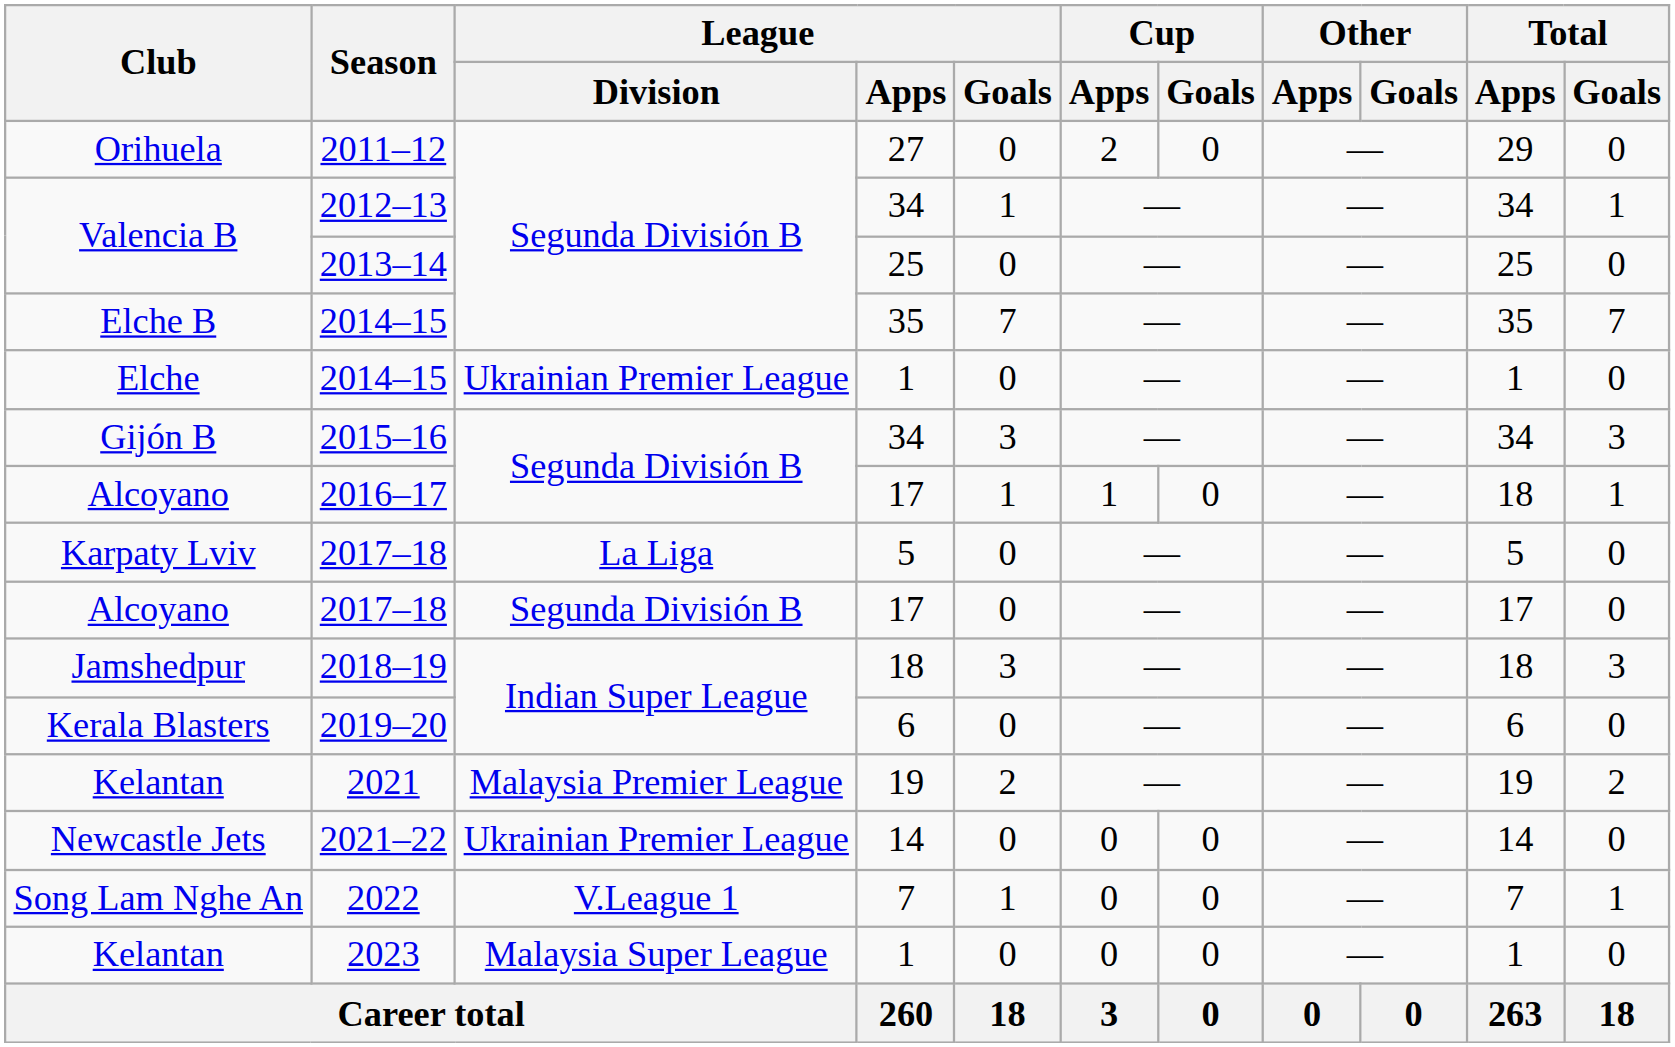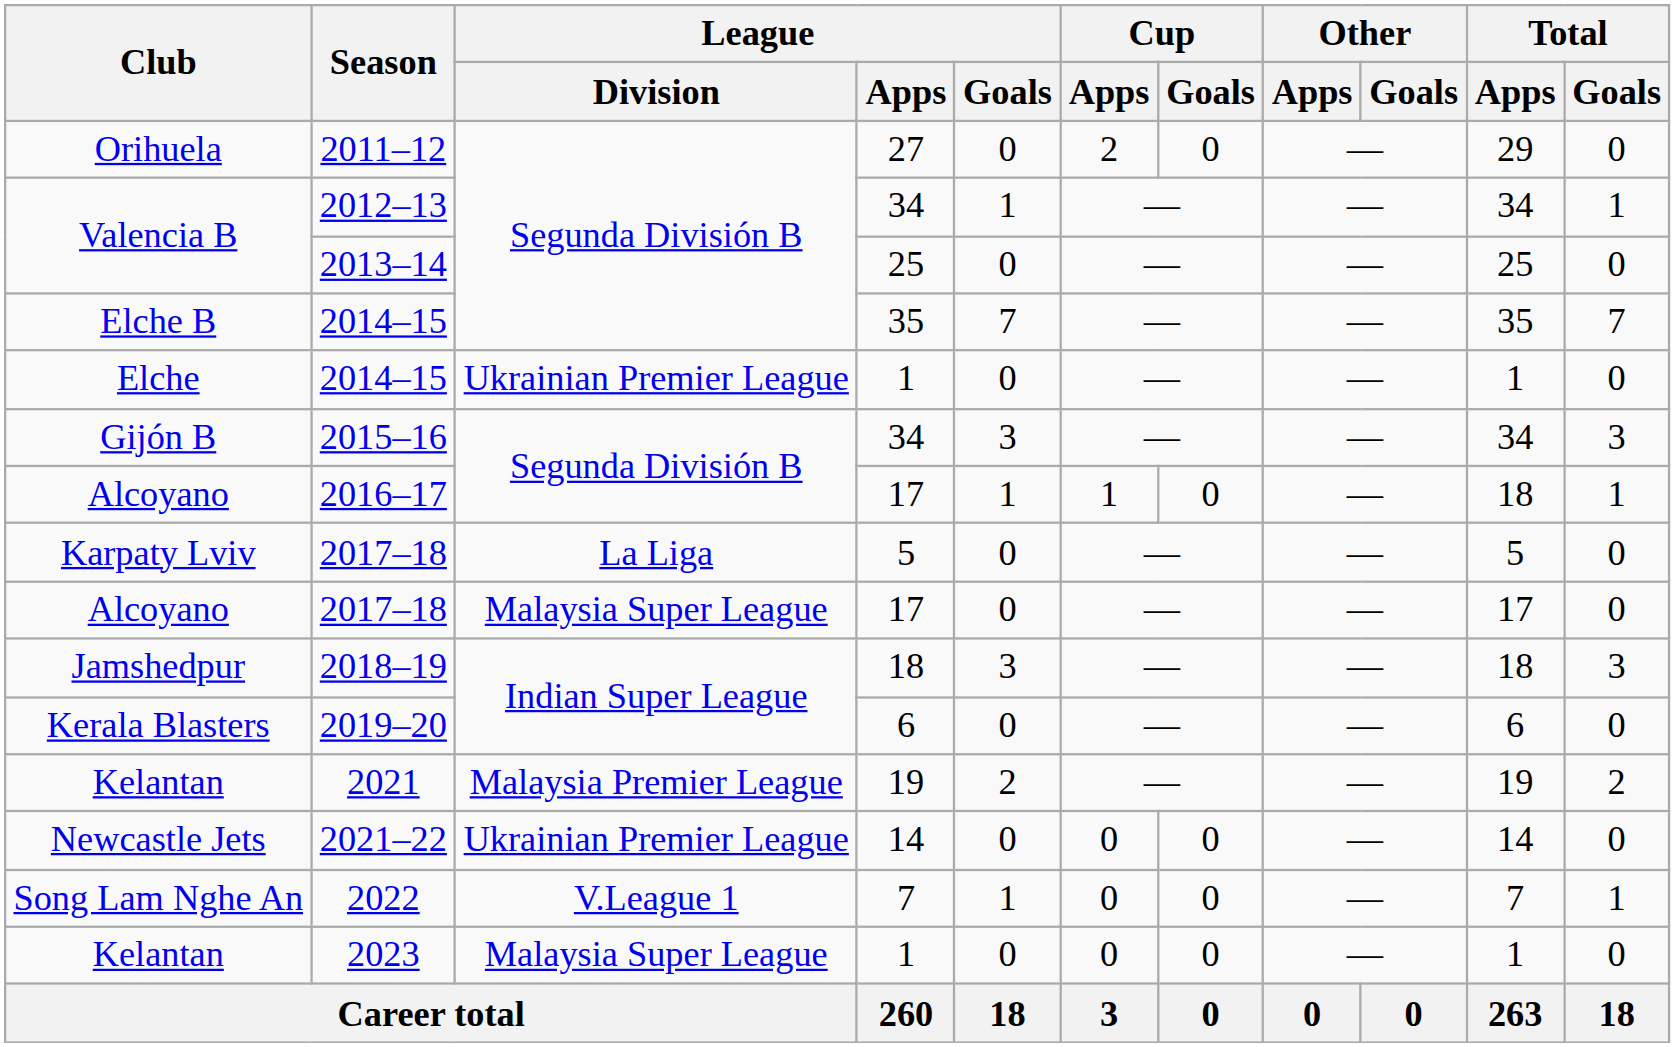 <table class="wikitable" style="text-align: center;">
 <tr>
 <th rowspan="2">Club</th>
 <th rowspan="2">Season</th>
 <th colspan="3">League</th>
 <th colspan="2">Cup</th>
 <th colspan="2">Other</th>
 <th colspan="2">Total</th>
 </tr>
 <tr>
 <th>Division</th>
 <th>Apps</th>
 <th>Goals</th>
 <th>Apps</th>
 <th>Goals</th>
 <th>Apps</th>
 <th>Goals</th>
 <th>Apps</th>
 <th>Goals</th>
 </tr>
 <tr>
 <td><a href='#'>Orihuela</a></td>
 <td><a href='#'>2011–12</a></td>
 <td rowspan="4"><a href='#'>Segunda División B</a></td>
 <td>27</td>
 <td>0</td>
 <td>2</td>
 <td>0</td>
 <td colspan="2">—</td>
 <td>29</td>
 <td>0</td>
 </tr>
 <tr>
 <td rowspan="2"><a href='#'>Valencia B</a></td>
 <td><a href='#'>2012–13</a></td>
 <td>34</td>
 <td>1</td>
 <td colspan="2">—</td>
 <td colspan="2">—</td>
 <td>34</td>
 <td>1</td>
 </tr>
 <tr>
 <td><a href='#'>2013–14</a></td>
 <td>25</td>
 <td>0</td>
 <td colspan="2">—</td>
 <td colspan="2">—</td>
 <td>25</td>
 <td>0</td>
 </tr>
 <tr>
 <td><a href='#'>Elche B</a></td>
 <td><a href='#'>2014–15</a></td>
 <td>35</td>
 <td>7</td>
 <td colspan="2">—</td>
 <td colspan="2">—</td>
 <td>35</td>
 <td>7</td>
 </tr>
 <tr>
 <td><a href='#'>Elche</a></td>
 <td><a href='#'>2014–15</a></td>
 <td><a href='#'>Ukrainian Premier League</a></td>
 <td>1</td>
 <td>0</td>
 <td colspan="2">—</td>
 <td colspan="2">—</td>
 <td>1</td>
 <td>0</td>
 </tr>
 <tr>
 <td><a href='#'>Gijón B</a></td>
 <td><a href='#'>2015–16</a></td>
 <td rowspan="2"><a href='#'>Segunda División B</a></td>
 <td>34</td>
 <td>3</td>
 <td colspan="2">—</td>
 <td colspan="2">—</td>
 <td>34</td>
 <td>3</td>
 </tr>
 <tr>
 <td><a href='#'>Alcoyano</a></td>
 <td><a href='#'>2016–17</a></td>
 <td>17</td>
 <td>1</td>
 <td>1</td>
 <td>0</td>
 <td colspan="2">—</td>
 <td>18</td>
 <td>1</td>
 </tr>
 <tr>
 <td><a href='#'>Karpaty Lviv</a></td>
 <td><a href='#'>2017–18</a></td>
 <td><a href='#'>La Liga</a></td>
 <td>5</td>
 <td>0</td>
 <td colspan="2">—</td>
 <td colspan="2">—</td>
 <td>5</td>
 <td>0</td>
 </tr>
 <tr>
 <td><a href='#'>Alcoyano</a></td>
 <td><a href='#'>2017–18</a></td>
-<td><a href='#'>Segunda División B</a></td>
+<td><a href='#'>Malaysia Super League</a></td>
 <td>17</td>
 <td>0</td>
 <td colspan="2">—</td>
 <td colspan="2">—</td>
 <td>17</td>
 <td>0</td>
 </tr>
 <tr>
 <td><a href='#'>Jamshedpur</a></td>
 <td><a href='#'>2018–19</a></td>
 <td rowspan="2"><a href='#'>Indian Super League</a></td>
 <td>18</td>
 <td>3</td>
 <td colspan="2">—</td>
 <td colspan="2">—</td>
 <td>18</td>
 <td>3</td>
 </tr>
 <tr>
 <td><a href='#'>Kerala Blasters</a></td>
 <td><a href='#'>2019–20</a></td>
 <td>6</td>
 <td>0</td>
 <td colspan="2">—</td>
 <td colspan="2">—</td>
 <td>6</td>
 <td>0</td>
 </tr>
 <tr>
 <td><a href='#'>Kelantan</a></td>
 <td><a href='#'>2021</a></td>
 <td><a href='#'>Malaysia Premier League</a></td>
 <td>19</td>
 <td>2</td>
 <td colspan="2">—</td>
 <td colspan="2">—</td>
 <td>19</td>
 <td>2</td>
 </tr>
 <tr>
 <td><a href='#'>Newcastle Jets</a></td>
 <td><a href='#'>2021–22</a></td>
 <td><a href='#'>Ukrainian Premier League</a></td>
 <td>14</td>
 <td>0</td>
 <td>0</td>
 <td>0</td>
 <td colspan="2">—</td>
 <td>14</td>
 <td>0</td>
 </tr>
 <tr>
 <td><a href='#'>Song Lam Nghe An</a></td>
 <td><a href='#'>2022</a></td>
 <td><a href='#'>V.League 1</a></td>
 <td>7</td>
 <td>1</td>
 <td>0</td>
 <td>0</td>
 <td colspan="2">—</td>
 <td>7</td>
 <td>1</td>
 </tr>
 <tr>
 <td><a href='#'>Kelantan</a></td>
 <td><a href='#'>2023</a></td>
 <td><a href='#'>Malaysia Super League</a></td>
 <td>1</td>
 <td>0</td>
 <td>0</td>
 <td>0</td>
 <td colspan="2">—</td>
 <td>1</td>
 <td>0</td>
 </tr>
 <tr>
 <th colspan="3">Career total</th>
 <th>260</th>
 <th>18</th>
 <th>3</th>
 <th>0</th>
 <th>0</th>
 <th>0</th>
 <th>263</th>
 <th>18</th>
 </tr>
 </table>
